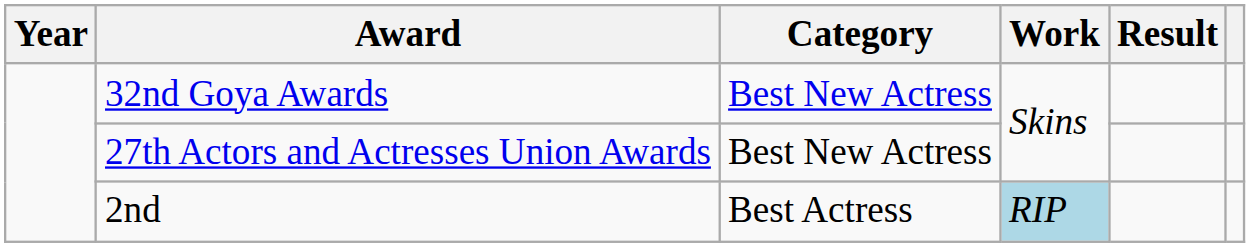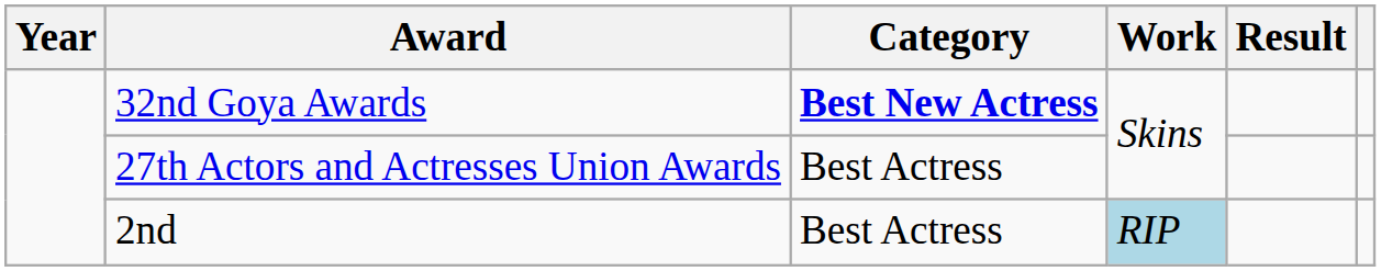 <table class="wikitable sortable plainrowheaders">
 <tr>
 <th>Year</th>
 <th>Award</th>
 <th>Category</th>
 <th>Work</th>
 <th>Result</th>
 <th scope="col" class="unsortable"></th>
 </tr>
 <tr>
 <td rowspan = "3"></td>
 <td><a href='#'>32nd Goya Awards</a></td>
-<td><a href='#'>Best New Actress</a></td>
+<td><strong><a href='#'>Best New Actress</a></strong></td>
 <td rowspan = "2"><em>Skins</em></td>
 <td></td>
 <td></td>
 </tr>
 <tr>
 <td><a href='#'>27th Actors and Actresses Union Awards</a></td>
-<td>Best New Actress</td>
+<td>Best Actress</td>
 <td></td>
 <td></td>
 </tr>
 <tr>
 <td>2nd </td>
 <td>Best Actress</td>
 <td style="background: lightblue;"><em>RIP</em></td>
 <td></td>
 <td></td>
 </tr>
 </table>
